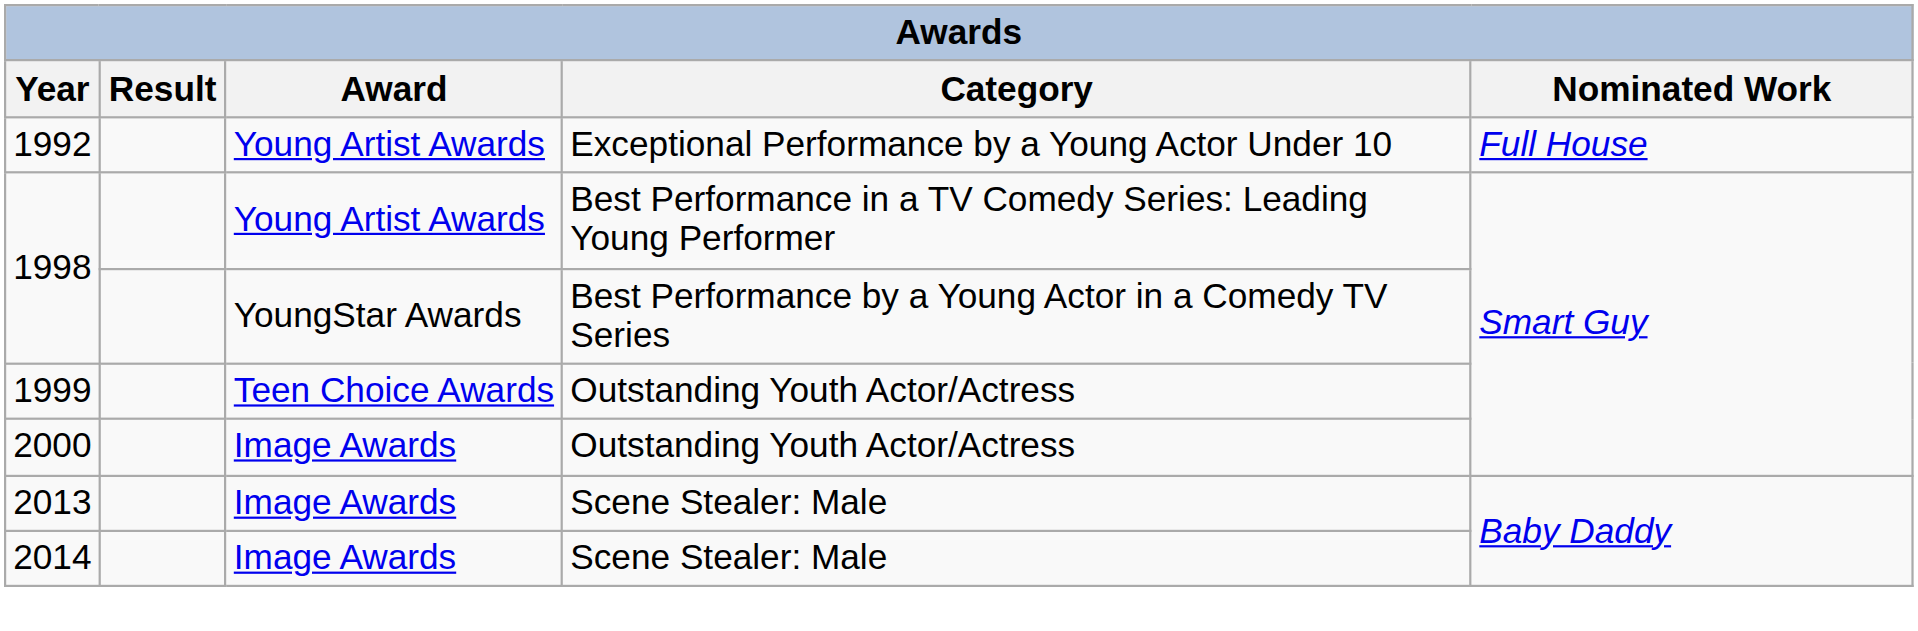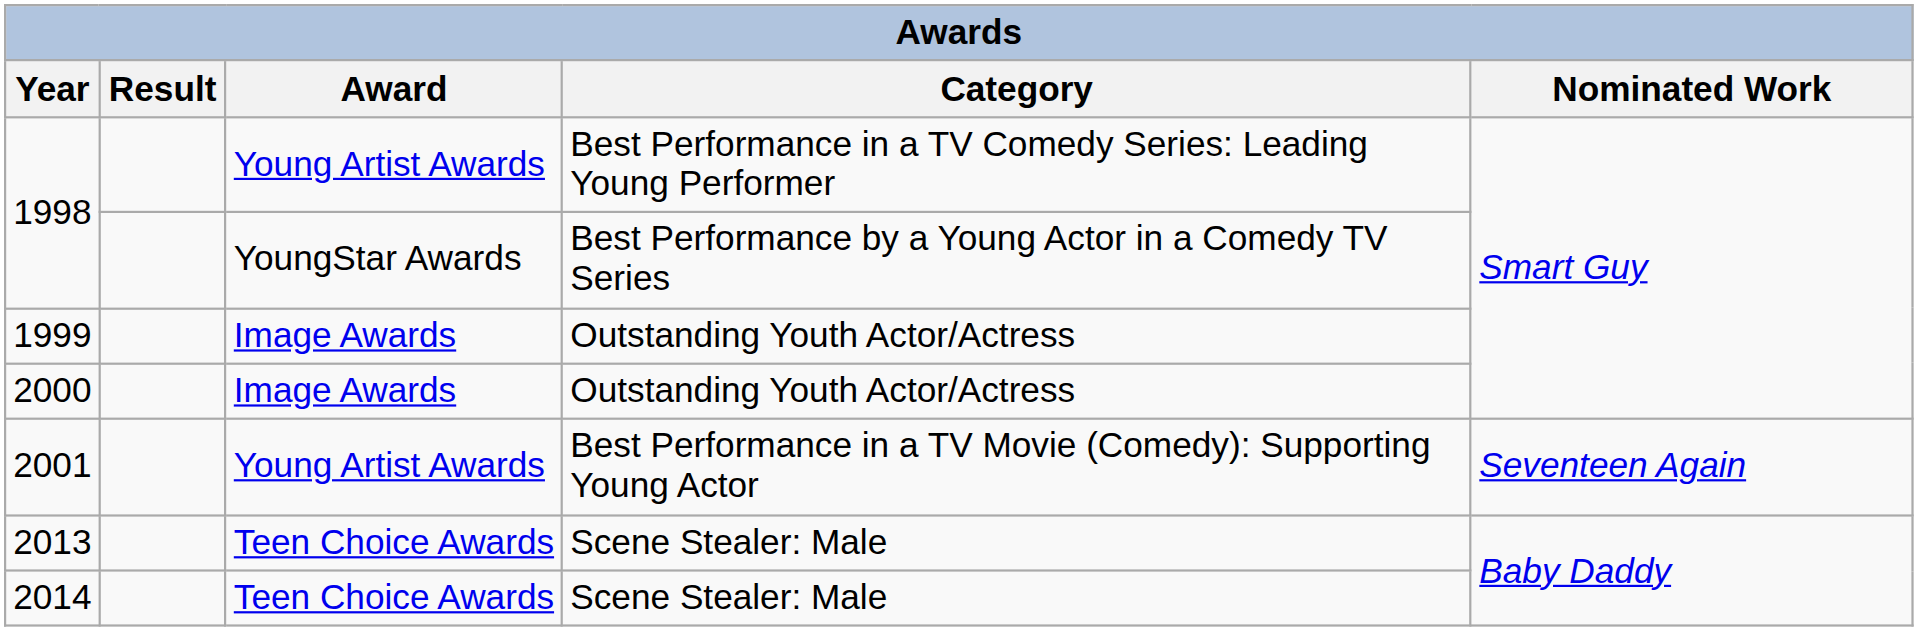 <table class="wikitable">
 <tr>
 <th colspan="5" style="background: LightSteelBlue;">Awards</th>
 </tr>
 <tr>
 <th>Year</th>
 <th style="width:50px;">Result</th>
 <th style="width:150px;">Award</th>
 <th style="width:425px;">Category</th>
 <th style="width:200px;">Nominated Work</th>
-</tr>
-<tr>
-<td>1992</td>
-<td></td>
-<td><a href='#'>Young Artist Awards</a></td>
-<td>Exceptional Performance by a Young Actor Under 10</td>
-<td><em><a href='#'>Full House</a></em></td>
 </tr>
 <tr>
 <td rowspan=2>1998</td>
 <td></td>
 <td><a href='#'>Young Artist Awards</a></td>
 <td>Best Performance in a TV Comedy Series: Leading Young Performer</td>
 <td rowspan=4><em><a href='#'>Smart Guy</a></em></td>
 </tr>
 <tr>
 <td></td>
 <td>YoungStar Awards</td>
 <td>Best Performance by a Young Actor in a Comedy TV Series</td>
 </tr>
 <tr>
 <td>1999</td>
 <td></td>
-<td><a href='#'>Teen Choice Awards</a></td>
+<td><a href='#'>Image Awards</a></td>
 <td>Outstanding Youth Actor/Actress</td>
 </tr>
 <tr>
 <td>2000</td>
 <td></td>
 <td><a href='#'>Image Awards</a></td>
 <td>Outstanding Youth Actor/Actress</td>
 </tr>
 <tr>
+<td>2001</td>
+<td></td>
+<td><a href='#'>Young Artist Awards</a></td>
+<td>Best Performance in a TV Movie (Comedy): Supporting Young Actor</td>
+<td><em><a href='#'>Seventeen Again</a></em></td>
+</tr>
+<tr>
 <td>2013</td>
 <td></td>
-<td><a href='#'>Image Awards</a></td>
+<td><a href='#'>Teen Choice Awards</a></td>
 <td>Scene Stealer: Male</td>
 <td rowspan=2><em><a href='#'>Baby Daddy</a></em></td>
 </tr>
 <tr>
 <td>2014</td>
 <td></td>
-<td><a href='#'>Image Awards</a></td>
+<td><a href='#'>Teen Choice Awards</a></td>
 <td>Scene Stealer: Male</td>
 </tr>
 </table>
